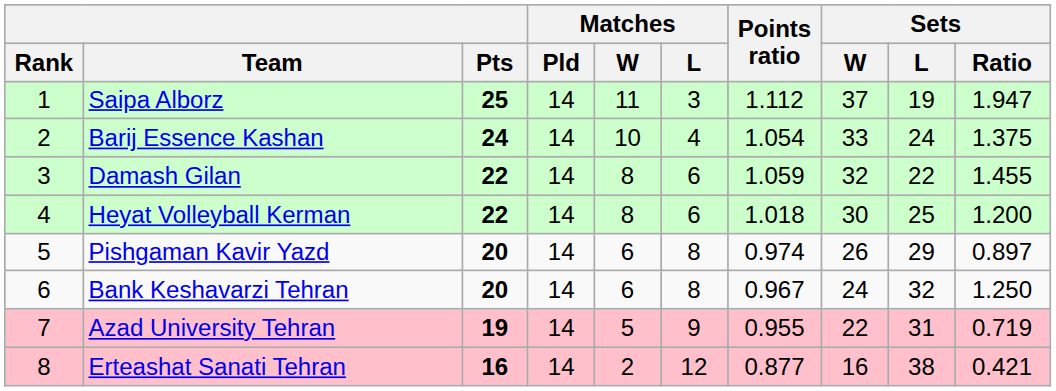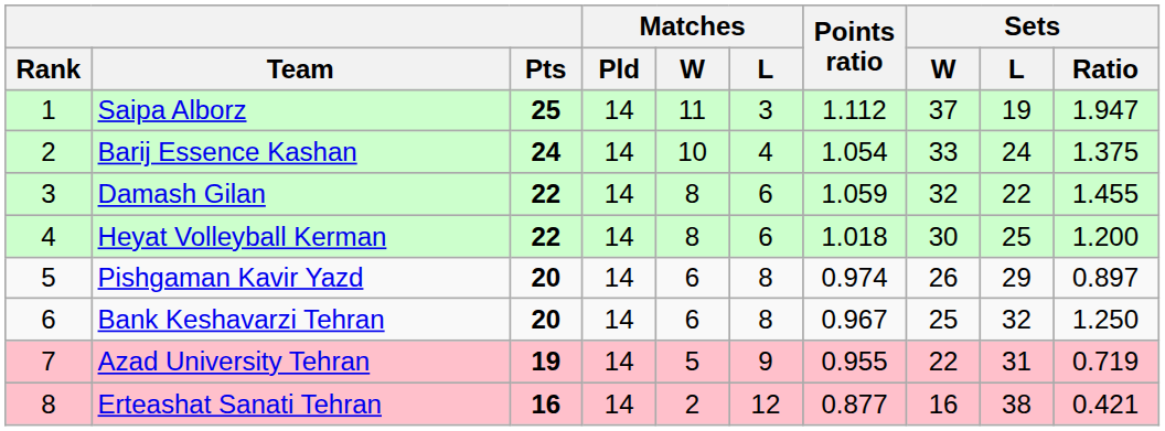 <table class="wikitable" style="text-align:center; font-size:90%">
 <tr>
 <th colspan=3></th>
 <th colspan=3>Matches</th>
 <th rowspan=2 width=50>Points ratio</th>
 <th colspan=3>Sets</th>
 </tr>
 <tr>
 <th width=40>Rank</th>
 <th width=220>Team</th>
 <th width=33>Pts</th>
 <th width=33>Pld</th>
 <th width=33>W</th>
 <th width=33>L</th>
 <th width=33>W</th>
 <th width=33>L</th>
 <th width=50>Ratio</th>
 </tr>
 <tr bgcolor=ccffcc>
 <td>1</td>
 <td align="left"><a href='#'>Saipa Alborz</a></td>
 <td><strong>25</strong></td>
 <td>14</td>
 <td>11</td>
 <td>3</td>
 <td>1.112</td>
 <td>37</td>
 <td>19</td>
 <td>1.947</td>
 </tr>
 <tr bgcolor=ccffcc>
 <td>2</td>
 <td align="left"><a href='#'>Barij Essence Kashan</a></td>
 <td><strong>24</strong></td>
 <td>14</td>
 <td>10</td>
 <td>4</td>
 <td>1.054</td>
 <td>33</td>
 <td>24</td>
 <td>1.375</td>
 </tr>
 <tr bgcolor=ccffcc>
 <td>3</td>
 <td align="left"><a href='#'>Damash Gilan</a></td>
 <td><strong>22</strong></td>
 <td>14</td>
 <td>8</td>
 <td>6</td>
 <td>1.059</td>
 <td>32</td>
 <td>22</td>
 <td>1.455</td>
 </tr>
 <tr bgcolor=ccffcc>
 <td>4</td>
 <td align="left"><a href='#'>Heyat Volleyball Kerman</a></td>
 <td><strong>22</strong></td>
 <td>14</td>
 <td>8</td>
 <td>6</td>
 <td>1.018</td>
 <td>30</td>
 <td>25</td>
 <td>1.200</td>
 </tr>
 <tr>
 <td>5</td>
 <td align="left"><a href='#'>Pishgaman Kavir Yazd</a></td>
 <td><strong>20</strong></td>
 <td>14</td>
 <td>6</td>
 <td>8</td>
 <td>0.974</td>
 <td>26</td>
 <td>29</td>
 <td>0.897</td>
 </tr>
 <tr>
 <td>6</td>
 <td align="left"><a href='#'>Bank Keshavarzi Tehran</a></td>
 <td><strong>20</strong></td>
 <td>14</td>
 <td>6</td>
 <td>8</td>
 <td>0.967</td>
-<td>24</td>
+<td>25</td>
 <td>32</td>
 <td>1.250</td>
 </tr>
 <tr bgcolor=pink>
 <td>7</td>
 <td align="left"><a href='#'>Azad University Tehran</a></td>
 <td><strong>19</strong></td>
 <td>14</td>
 <td>5</td>
 <td>9</td>
 <td>0.955</td>
 <td>22</td>
 <td>31</td>
 <td>0.719</td>
 </tr>
 <tr bgcolor=pink>
 <td>8</td>
 <td align="left"><a href='#'>Erteashat Sanati Tehran</a></td>
 <td><strong>16</strong></td>
 <td>14</td>
 <td>2</td>
 <td>12</td>
 <td>0.877</td>
 <td>16</td>
 <td>38</td>
 <td>0.421</td>
 </tr>
 </table>
